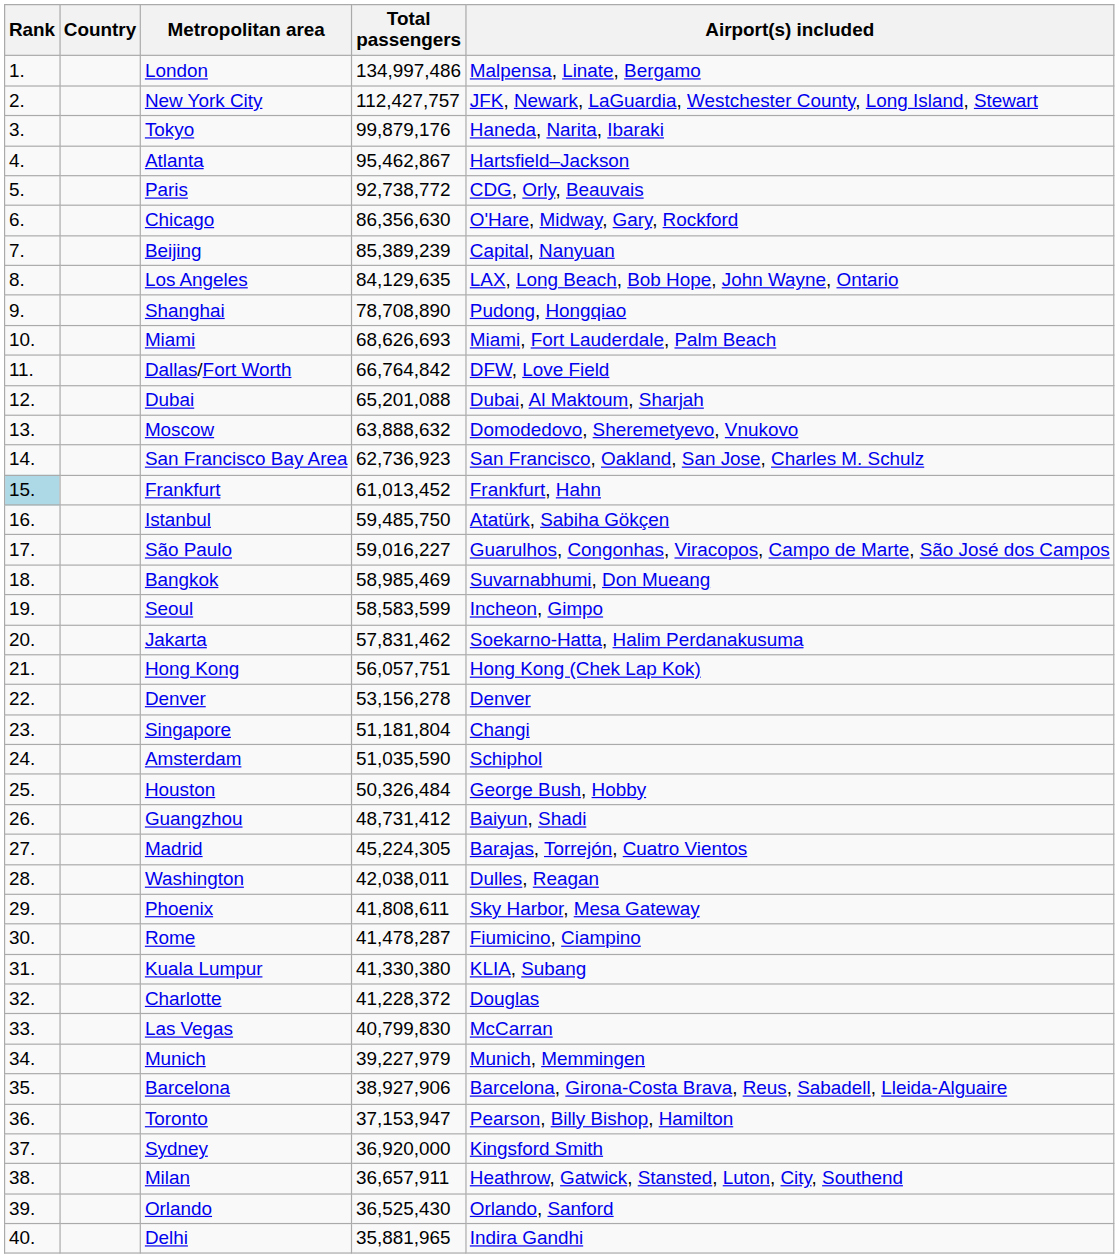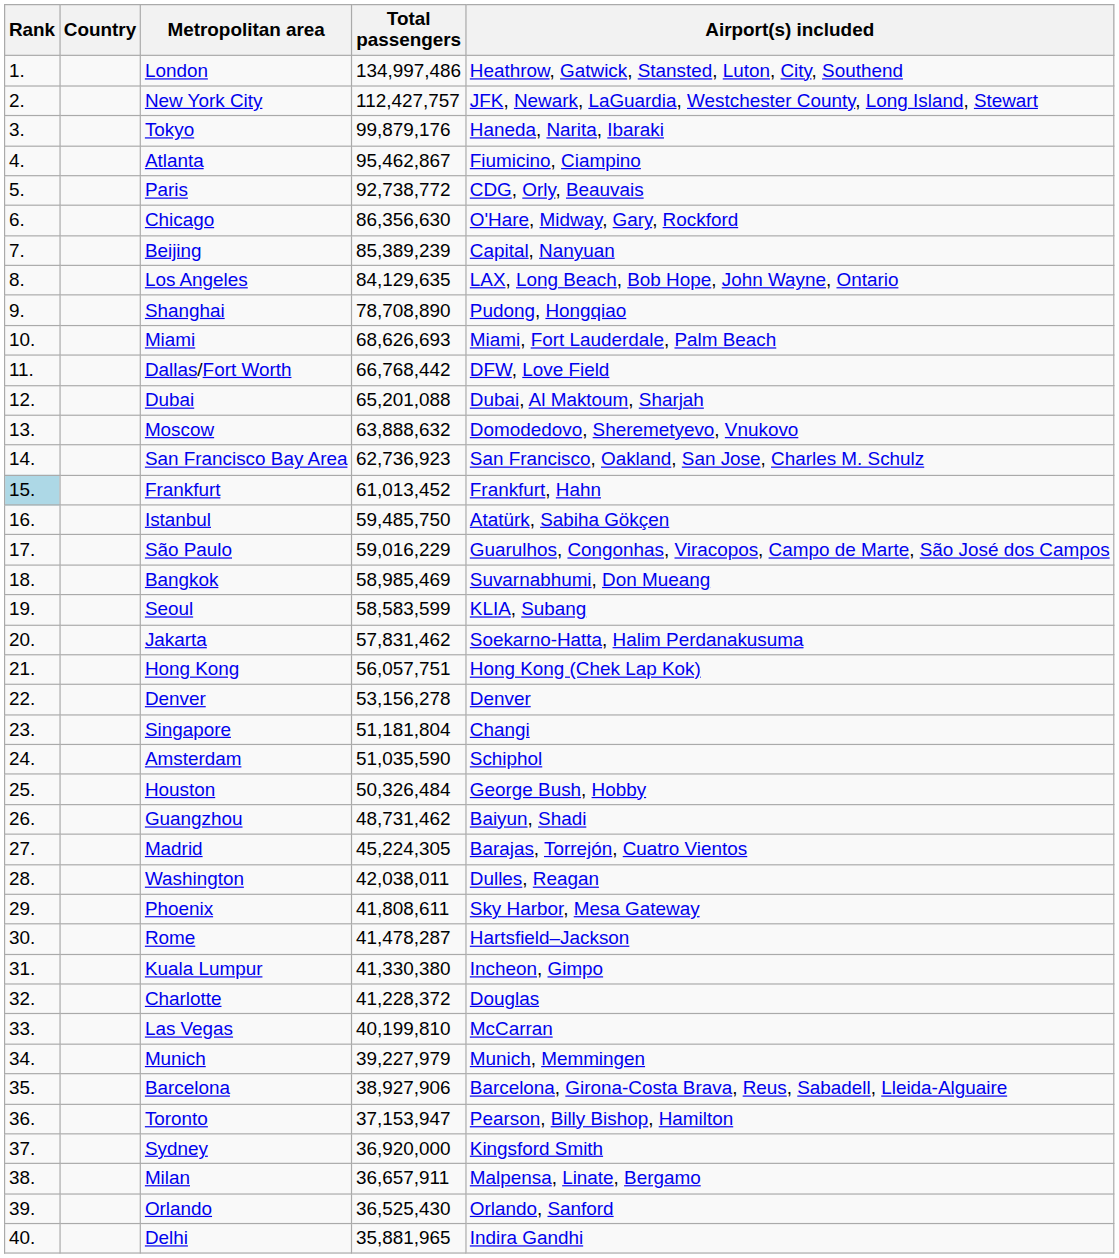 <table class="wikitable" width= align=>
 <tr style="background:lightgrey;">
 <th>Rank</th>
 <th>Country</th>
 <th>Metropolitan area</th>
 <th>Total<br>passengers</th>
 <th>Airport(s) included</th>
 </tr>
 <tr>
 <td>1.</td>
 <td></td>
 <td><a href='#'>London</a></td>
 <td>134,997,486</td>
-<td><a href='#'>Malpensa</a>, <a href='#'>Linate</a>, <a href='#'>Bergamo</a></td>
+<td><a href='#'>Heathrow</a>, <a href='#'>Gatwick</a>, <a href='#'>Stansted</a>, <a href='#'>Luton</a>, <a href='#'>City</a>, <a href='#'>Southend</a></td>
 </tr>
 <tr>
 <td>2.</td>
 <td></td>
 <td><a href='#'>New York City</a></td>
 <td>112,427,757</td>
 <td><a href='#'>JFK</a>, <a href='#'>Newark</a>, <a href='#'>LaGuardia</a>, <a href='#'>Westchester County</a>, <a href='#'>Long Island</a>, <a href='#'>Stewart</a> </td>
 </tr>
 <tr>
 <td>3.</td>
 <td></td>
 <td><a href='#'>Tokyo</a></td>
 <td>99,879,176</td>
 <td><a href='#'>Haneda</a>, <a href='#'>Narita</a>, <a href='#'>Ibaraki</a></td>
 </tr>
 <tr>
 <td>4.</td>
 <td></td>
 <td><a href='#'>Atlanta</a></td>
 <td>95,462,867</td>
-<td><a href='#'>Hartsfield–Jackson</a></td>
+<td><a href='#'>Fiumicino</a>, <a href='#'>Ciampino</a></td>
 </tr>
 <tr>
 <td>5.</td>
 <td></td>
 <td><a href='#'>Paris</a></td>
 <td>92,738,772</td>
 <td><a href='#'>CDG</a>, <a href='#'>Orly</a>, <a href='#'>Beauvais</a></td>
 </tr>
 <tr>
 <td>6.</td>
 <td></td>
 <td><a href='#'>Chicago</a></td>
 <td>86,356,630</td>
 <td><a href='#'>O'Hare</a>, <a href='#'>Midway</a>, <a href='#'>Gary</a>, <a href='#'>Rockford</a></td>
 </tr>
 <tr>
 <td>7.</td>
 <td></td>
 <td><a href='#'>Beijing</a></td>
 <td>85,389,239</td>
 <td><a href='#'>Capital</a>, <a href='#'>Nanyuan</a> </td>
 </tr>
 <tr>
 <td>8.</td>
 <td></td>
 <td><a href='#'>Los Angeles</a></td>
 <td>84,129,635</td>
 <td><a href='#'>LAX</a>, <a href='#'>Long Beach</a>, <a href='#'>Bob Hope</a>, <a href='#'>John Wayne</a>, <a href='#'>Ontario</a> </td>
 </tr>
 <tr>
 <td>9.</td>
 <td></td>
 <td><a href='#'>Shanghai</a></td>
 <td>78,708,890</td>
 <td><a href='#'>Pudong</a>, <a href='#'>Hongqiao</a> </td>
 </tr>
 <tr>
 <td>10.</td>
 <td></td>
 <td><a href='#'>Miami</a></td>
 <td>68,626,693</td>
 <td><a href='#'>Miami</a>, <a href='#'>Fort Lauderdale</a>, <a href='#'>Palm Beach</a></td>
 </tr>
 <tr>
 <td>11.</td>
 <td></td>
 <td><a href='#'>Dallas</a>/<a href='#'>Fort Worth</a></td>
-<td>66,764,842</td>
+<td>66,768,442</td>
 <td><a href='#'>DFW</a>, <a href='#'>Love Field</a></td>
 </tr>
 <tr>
 <td>12.</td>
 <td></td>
 <td><a href='#'>Dubai</a></td>
 <td>65,201,088</td>
 <td><a href='#'>Dubai</a>, <a href='#'>Al Maktoum</a>, <a href='#'>Sharjah</a></td>
 </tr>
 <tr>
 <td>13.</td>
 <td></td>
 <td><a href='#'>Moscow</a></td>
 <td>63,888,632</td>
 <td><a href='#'>Domodedovo</a>, <a href='#'>Sheremetyevo</a>, <a href='#'>Vnukovo</a></td>
 </tr>
 <tr>
 <td>14.</td>
 <td></td>
 <td><a href='#'>San Francisco Bay Area</a></td>
 <td>62,736,923</td>
 <td><a href='#'>San Francisco</a>, <a href='#'>Oakland</a>, <a href='#'>San Jose</a>, <a href='#'>Charles M. Schulz</a></td>
 </tr>
 <tr>
 <td style="background: lightblue;">15.</td>
 <td></td>
 <td><a href='#'>Frankfurt</a></td>
 <td>61,013,452</td>
 <td><a href='#'>Frankfurt</a>, <a href='#'>Hahn</a></td>
 </tr>
 <tr>
 <td>16.</td>
 <td></td>
 <td><a href='#'>Istanbul</a></td>
 <td>59,485,750</td>
 <td><a href='#'>Atatürk</a>, <a href='#'>Sabiha Gökçen</a></td>
 </tr>
 <tr>
 <td>17.</td>
 <td></td>
 <td><a href='#'>São Paulo</a></td>
-<td>59,016,227</td>
+<td>59,016,229</td>
 <td><a href='#'>Guarulhos</a>, <a href='#'>Congonhas</a>, <a href='#'>Viracopos</a>, <a href='#'>Campo de Marte</a>, <a href='#'>São José dos Campos</a></td>
 </tr>
 <tr>
 <td>18.</td>
 <td></td>
 <td><a href='#'>Bangkok</a></td>
 <td>58,985,469</td>
 <td><a href='#'>Suvarnabhumi</a>, <a href='#'>Don Mueang</a></td>
 </tr>
 <tr>
 <td>19.</td>
 <td></td>
 <td><a href='#'>Seoul</a></td>
 <td>58,583,599</td>
-<td><a href='#'>Incheon</a>, <a href='#'>Gimpo</a> </td>
+<td><a href='#'>KLIA</a>, <a href='#'>Subang</a> </td>
 </tr>
 <tr>
 <td>20.</td>
 <td></td>
 <td><a href='#'>Jakarta</a></td>
 <td>57,831,462</td>
 <td><a href='#'>Soekarno-Hatta</a>, <a href='#'>Halim Perdanakusuma</a></td>
 </tr>
 <tr>
 <td>21.</td>
 <td></td>
 <td><a href='#'>Hong Kong</a></td>
 <td>56,057,751</td>
 <td><a href='#'>Hong Kong (Chek Lap Kok)</a></td>
 </tr>
 <tr>
 <td>22.</td>
 <td></td>
 <td><a href='#'>Denver</a></td>
 <td>53,156,278</td>
 <td><a href='#'>Denver</a></td>
 </tr>
 <tr>
 <td>23.</td>
 <td></td>
 <td><a href='#'>Singapore</a></td>
 <td>51,181,804</td>
 <td><a href='#'>Changi</a></td>
 </tr>
 <tr>
 <td>24.</td>
 <td></td>
 <td><a href='#'>Amsterdam</a></td>
 <td>51,035,590</td>
 <td><a href='#'>Schiphol</a></td>
 </tr>
 <tr>
 <td>25.</td>
 <td></td>
 <td><a href='#'>Houston</a></td>
 <td>50,326,484</td>
 <td><a href='#'>George Bush</a>, <a href='#'>Hobby</a></td>
 </tr>
 <tr>
 <td>26.</td>
 <td></td>
 <td><a href='#'>Guangzhou</a></td>
-<td>48,731,412</td>
+<td>48,731,462</td>
 <td><a href='#'>Baiyun</a>, <a href='#'>Shadi</a> </td>
 </tr>
 <tr>
 <td>27.</td>
 <td></td>
 <td><a href='#'>Madrid</a></td>
 <td>45,224,305</td>
 <td><a href='#'>Barajas</a>, <a href='#'>Torrejón</a>, <a href='#'>Cuatro Vientos</a></td>
 </tr>
 <tr>
 <td>28.</td>
 <td></td>
 <td><a href='#'>Washington</a></td>
 <td>42,038,011</td>
 <td><a href='#'>Dulles</a>, <a href='#'>Reagan</a></td>
 </tr>
 <tr>
 <td>29.</td>
 <td></td>
 <td><a href='#'>Phoenix</a></td>
 <td>41,808,611</td>
 <td><a href='#'>Sky Harbor</a>, <a href='#'>Mesa Gateway</a> </td>
 </tr>
 <tr>
 <td>30.</td>
 <td></td>
 <td><a href='#'>Rome</a></td>
 <td>41,478,287</td>
-<td><a href='#'>Fiumicino</a>, <a href='#'>Ciampino</a></td>
+<td><a href='#'>Hartsfield–Jackson</a></td>
 </tr>
 <tr>
 <td>31.</td>
 <td></td>
 <td><a href='#'>Kuala Lumpur</a></td>
 <td>41,330,380</td>
-<td><a href='#'>KLIA</a>, <a href='#'>Subang</a> </td>
+<td><a href='#'>Incheon</a>, <a href='#'>Gimpo</a> </td>
 </tr>
 <tr>
 <td>32.</td>
 <td></td>
 <td><a href='#'>Charlotte</a></td>
 <td>41,228,372</td>
 <td><a href='#'>Douglas</a></td>
 </tr>
 <tr>
 <td>33.</td>
 <td></td>
 <td><a href='#'>Las Vegas</a></td>
-<td>40,799,830</td>
+<td>40,199,810</td>
 <td><a href='#'>McCarran</a></td>
 </tr>
 <tr>
 <td>34.</td>
 <td></td>
 <td><a href='#'>Munich</a></td>
 <td>39,227,979</td>
 <td><a href='#'>Munich</a>, <a href='#'>Memmingen</a></td>
 </tr>
 <tr>
 <td>35.</td>
 <td></td>
 <td><a href='#'>Barcelona</a></td>
 <td>38,927,906</td>
 <td><a href='#'>Barcelona</a>, <a href='#'>Girona-Costa Brava</a>, <a href='#'>Reus</a>, <a href='#'>Sabadell</a>, <a href='#'>Lleida-Alguaire</a></td>
 </tr>
 <tr>
 <td>36.</td>
 <td></td>
 <td><a href='#'>Toronto</a></td>
 <td>37,153,947</td>
 <td><a href='#'>Pearson</a>, <a href='#'>Billy Bishop</a>, <a href='#'>Hamilton</a></td>
 </tr>
 <tr>
 <td>37.</td>
 <td></td>
 <td><a href='#'>Sydney</a></td>
 <td>36,920,000</td>
 <td><a href='#'>Kingsford Smith</a></td>
 </tr>
 <tr>
 <td>38.</td>
 <td></td>
 <td><a href='#'>Milan</a></td>
 <td>36,657,911</td>
-<td><a href='#'>Heathrow</a>, <a href='#'>Gatwick</a>, <a href='#'>Stansted</a>, <a href='#'>Luton</a>, <a href='#'>City</a>, <a href='#'>Southend</a></td>
+<td><a href='#'>Malpensa</a>, <a href='#'>Linate</a>, <a href='#'>Bergamo</a></td>
 </tr>
 <tr>
 <td>39.</td>
 <td></td>
 <td><a href='#'>Orlando</a></td>
 <td>36,525,430</td>
 <td><a href='#'>Orlando</a>, <a href='#'>Sanford</a> </td>
 </tr>
 <tr>
 <td>40.</td>
 <td></td>
 <td><a href='#'>Delhi</a></td>
 <td>35,881,965</td>
 <td><a href='#'>Indira Gandhi</a></td>
 </tr>
 </table>
